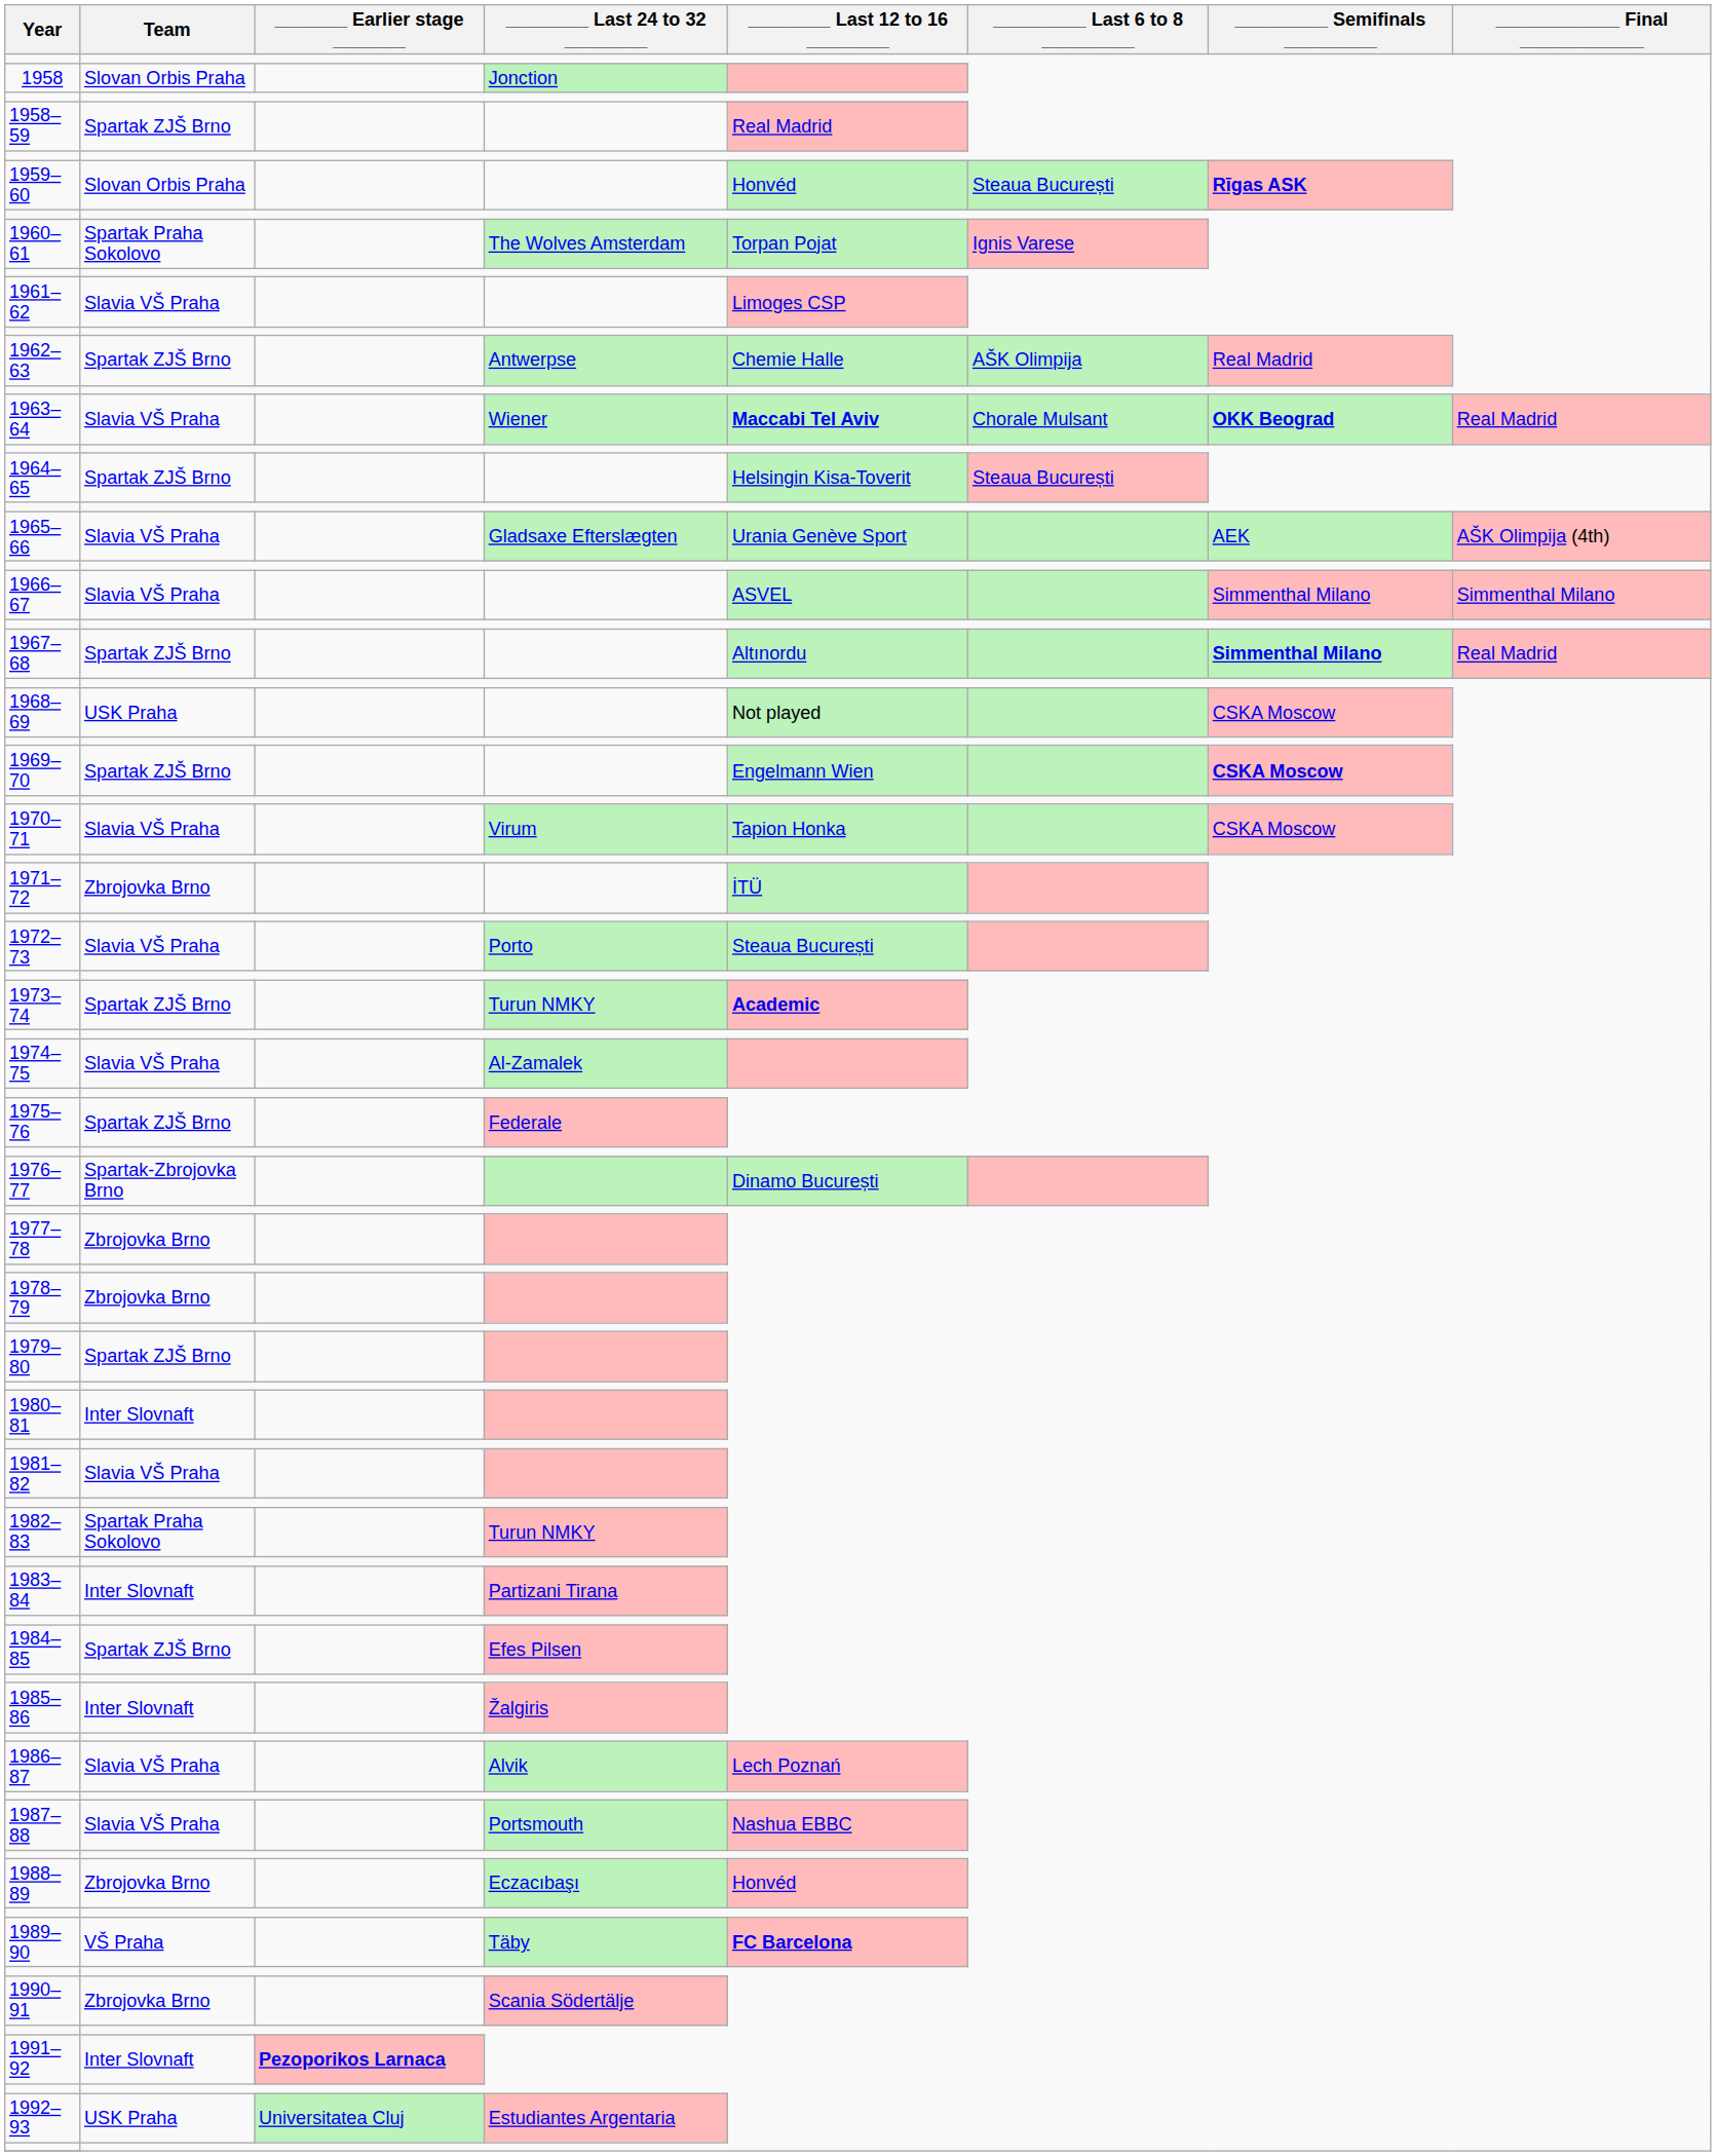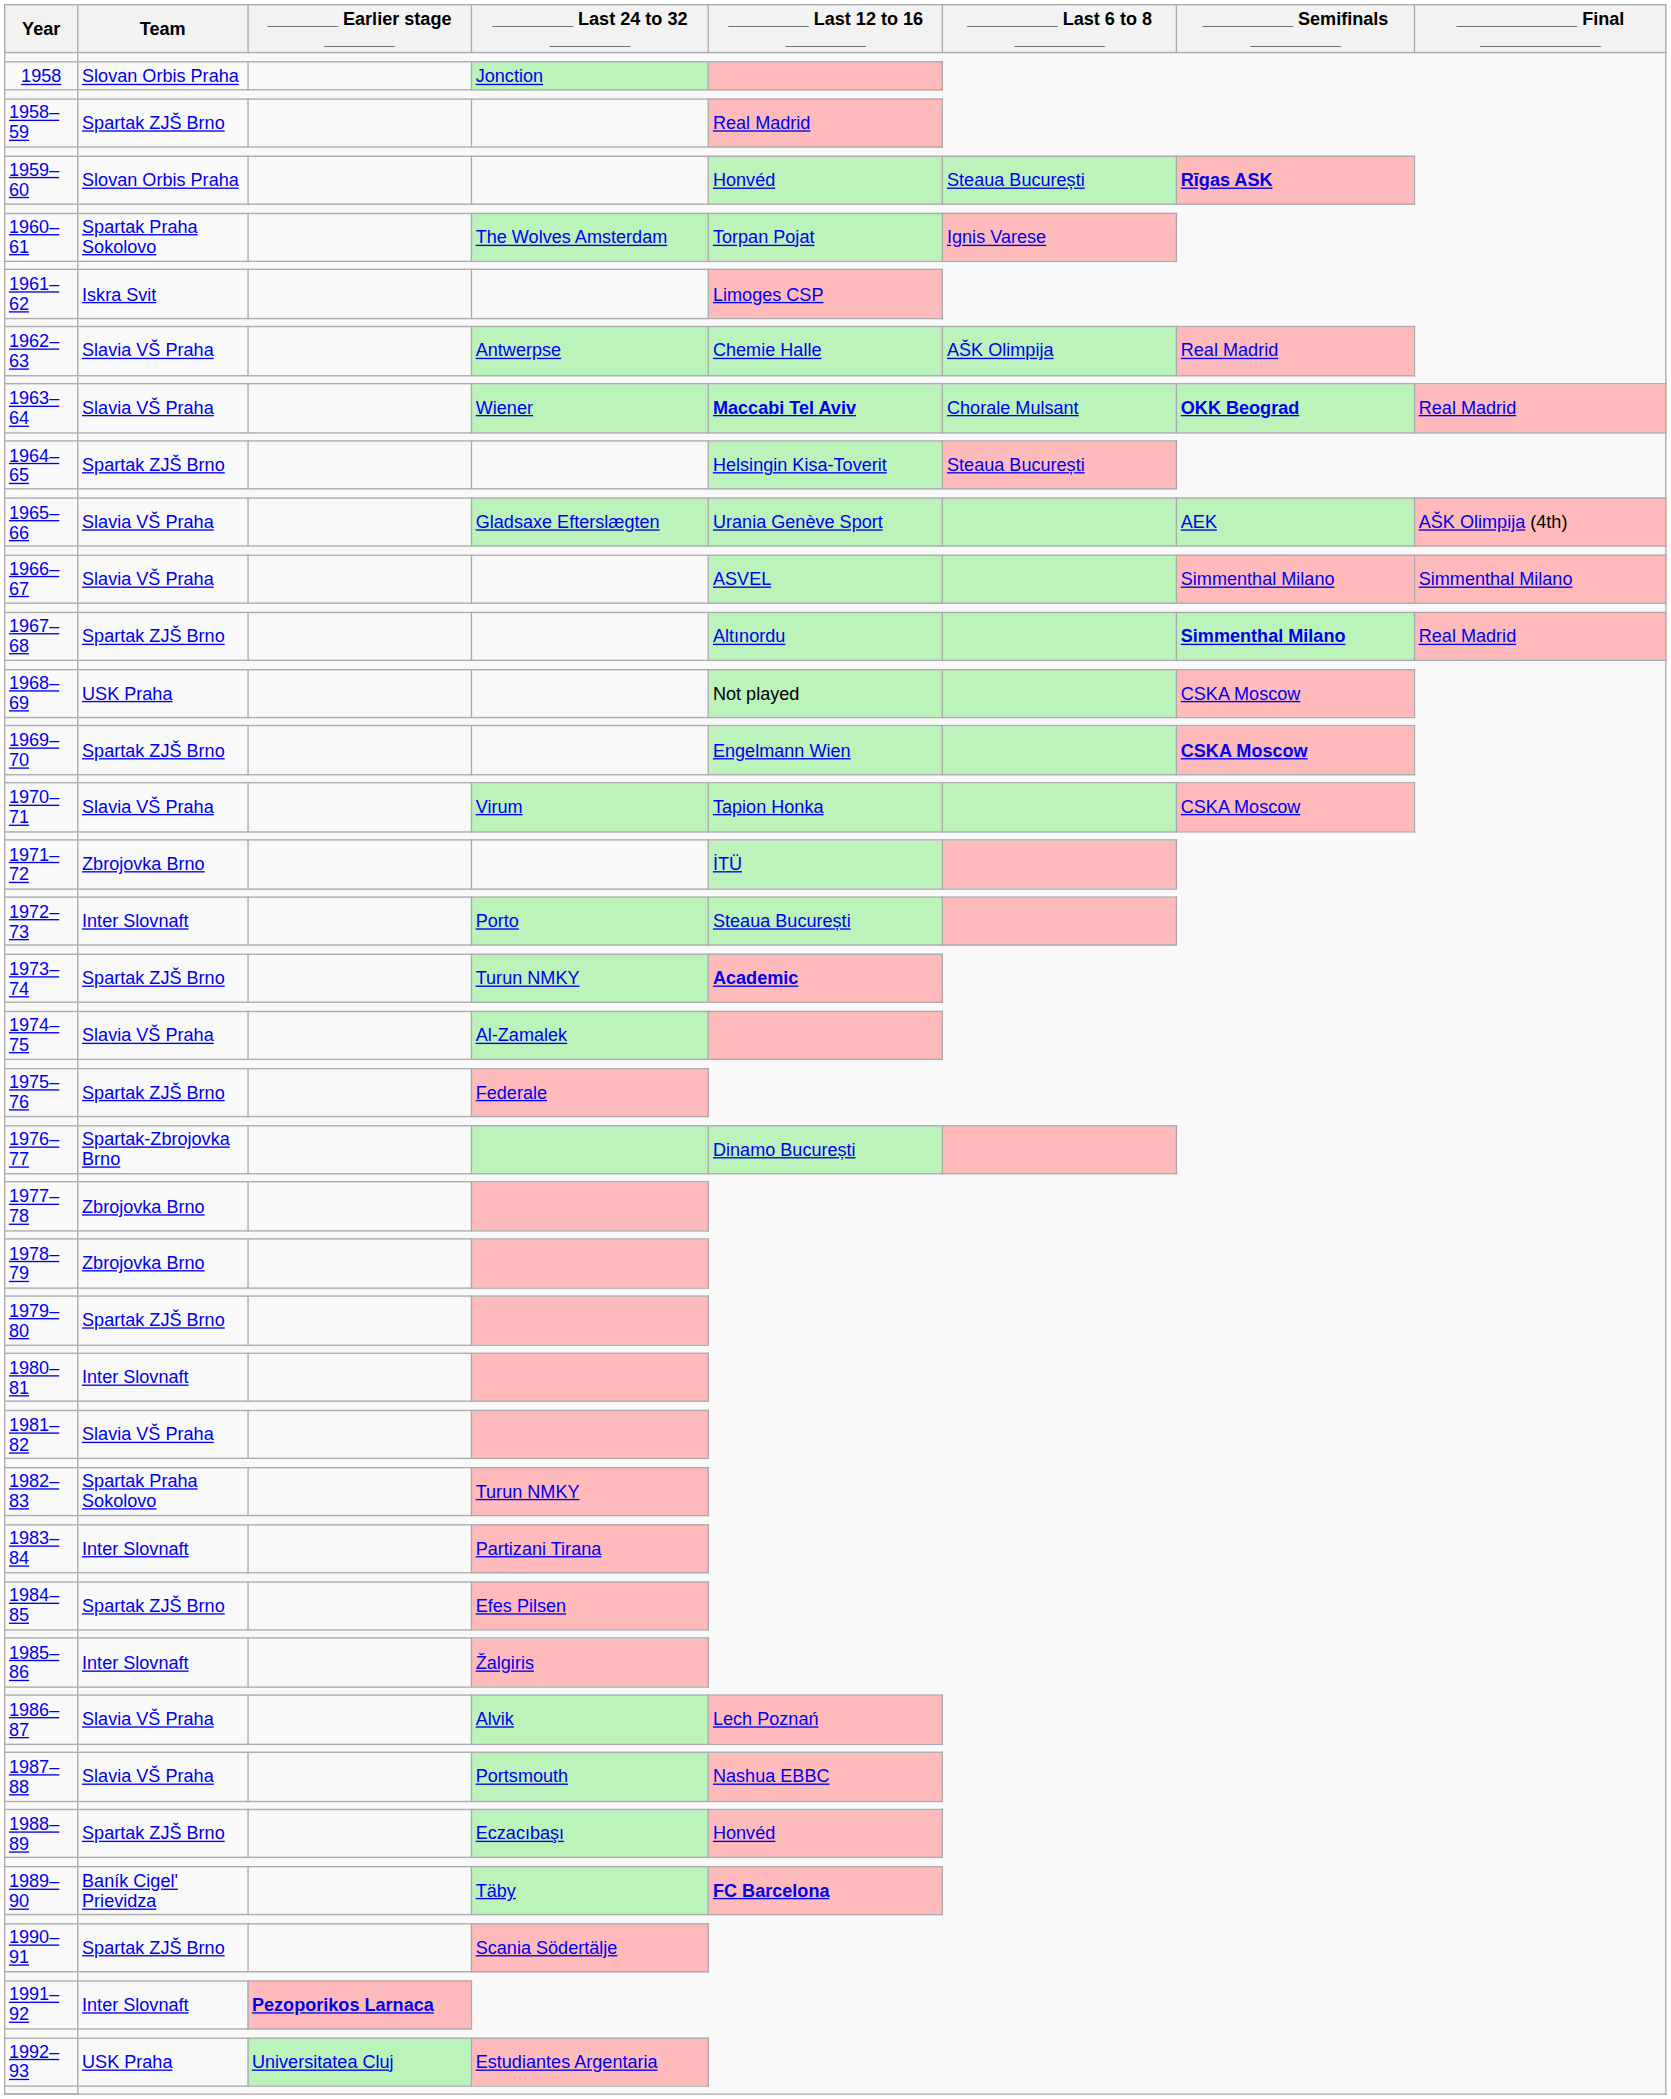 <table class="wikitable" style="font-size:85%">
 <tr>
 <th>Year</th>
 <th>Team</th>
 <th>_______ Earlier stage _______</th>
 <th>________ Last 24 to 32 ________</th>
 <th>________ Last 12 to 16 ________</th>
 <th>_________ Last 6 to 8 _________</th>
 <th>_________ Semifinals _________</th>
 <th>____________ Final ____________</th>
 </tr>
 <tr>
 <td></td>
 </tr>
 <tr>
 <td style="text-align:center;"><a href='#'>1958</a></td>
 <td><a href='#'>Slovan Orbis Praha</a></td>
 <td></td>
 <td bgcolor=#BBF3BB> <a href='#'>Jonction</a></td>
 <td bgcolor=#FFBBBB></td>
 </tr>
 <tr>
 <td></td>
 </tr>
 <tr>
 <td><a href='#'>1958–59</a></td>
 <td><a href='#'>Spartak ZJŠ Brno</a></td>
 <td></td>
 <td></td>
 <td bgcolor=#FFBBBB> <a href='#'>Real Madrid</a></td>
 </tr>
 <tr>
 <td></td>
 </tr>
 <tr>
 <td><a href='#'>1959–60</a></td>
 <td><a href='#'>Slovan Orbis Praha</a></td>
 <td></td>
 <td></td>
 <td bgcolor=#BBF3BB> <a href='#'>Honvéd</a></td>
 <td bgcolor=#BBF3BB> <a href='#'>Steaua București</a></td>
 <td bgcolor=#FFBBBB><strong> <a href='#'>Rīgas ASK</a></strong></td>
 </tr>
 <tr>
 <td></td>
 </tr>
 <tr>
 <td><a href='#'>1960–61</a></td>
 <td><a href='#'>Spartak Praha Sokolovo</a></td>
 <td></td>
 <td bgcolor=#BBF3BB> <a href='#'>The Wolves Amsterdam</a></td>
 <td bgcolor=#BBF3BB> <a href='#'>Torpan Pojat</a></td>
 <td bgcolor=#FFBBBB> <a href='#'>Ignis Varese</a></td>
 </tr>
 <tr>
 <td></td>
 </tr>
 <tr>
 <td><a href='#'>1961–62</a></td>
-<td><a href='#'>Slavia VŠ Praha</a></td>
+<td><a href='#'>Iskra Svit</a></td>
 <td></td>
 <td></td>
 <td bgcolor=#FFBBBB> <a href='#'>Limoges CSP</a></td>
 </tr>
 <tr>
 <td></td>
 </tr>
 <tr>
 <td><a href='#'>1962–63</a></td>
-<td><a href='#'>Spartak ZJŠ Brno</a></td>
+<td><a href='#'>Slavia VŠ Praha</a></td>
 <td></td>
 <td bgcolor=#BBF3BB> <a href='#'>Antwerpse</a></td>
 <td bgcolor=#BBF3BB> <a href='#'>Chemie Halle</a></td>
 <td bgcolor=#BBF3BB> <a href='#'>AŠK Olimpija</a></td>
 <td bgcolor=#FFBBBB> <a href='#'>Real Madrid</a></td>
 </tr>
 <tr>
 <td></td>
 </tr>
 <tr>
 <td><a href='#'>1963–64</a></td>
 <td><a href='#'>Slavia VŠ Praha</a></td>
 <td></td>
 <td bgcolor=#BBF3BB> <a href='#'>Wiener</a></td>
 <td bgcolor=#BBF3BB><strong> <a href='#'>Maccabi Tel Aviv</a></strong></td>
 <td bgcolor=#BBF3BB> <a href='#'>Chorale Mulsant</a></td>
 <td bgcolor=#BBF3BB><strong> <a href='#'>OKK Beograd</a></strong></td>
 <td bgcolor=#FFBBBB> <a href='#'>Real Madrid</a> </td>
 </tr>
 <tr>
 <td></td>
 </tr>
 <tr>
 <td><a href='#'>1964–65</a></td>
 <td><a href='#'>Spartak ZJŠ Brno</a></td>
 <td></td>
 <td></td>
 <td bgcolor=#BBF3BB> <a href='#'>Helsingin Kisa-Toverit</a></td>
 <td bgcolor=#FFBBBB> <a href='#'>Steaua București</a></td>
 </tr>
 <tr>
 <td></td>
 </tr>
 <tr>
 <td><a href='#'>1965–66</a></td>
 <td><a href='#'>Slavia VŠ Praha</a></td>
 <td></td>
 <td bgcolor=#BBF3BB> <a href='#'>Gladsaxe Efterslægten</a></td>
 <td bgcolor=#BBF3BB> <a href='#'>Urania Genève Sport</a></td>
 <td bgcolor=#BBF3BB></td>
 <td bgcolor=#BBF3BB> <a href='#'>AEK</a></td>
 <td bgcolor=#FFBBBB> <a href='#'>AŠK Olimpija</a> (4th)</td>
 </tr>
 <tr>
 <td></td>
 </tr>
 <tr>
 <td><a href='#'>1966–67</a></td>
 <td><a href='#'>Slavia VŠ Praha</a></td>
 <td></td>
 <td></td>
 <td bgcolor=#BBF3BB> <a href='#'>ASVEL</a></td>
 <td bgcolor=#BBF3BB></td>
 <td bgcolor=#FFBBBB> <a href='#'>Simmenthal Milano</a></td>
 <td bgcolor=#FFBBBB> <a href='#'>Simmenthal Milano</a> </td>
 </tr>
 <tr>
 <td></td>
 </tr>
 <tr>
 <td><a href='#'>1967–68</a></td>
 <td><a href='#'>Spartak ZJŠ Brno</a></td>
 <td></td>
 <td></td>
 <td bgcolor=#BBF3BB> <a href='#'>Altınordu</a></td>
 <td bgcolor=#BBF3BB></td>
 <td bgcolor=#BBF3BB><strong> <a href='#'>Simmenthal Milano</a></strong></td>
 <td bgcolor=#FFBBBB> <a href='#'>Real Madrid</a> </td>
 </tr>
 <tr>
 <td></td>
 </tr>
 <tr>
 <td><a href='#'>1968–69</a></td>
 <td><a href='#'>USK Praha</a></td>
 <td></td>
 <td></td>
 <td bgcolor=#BBF3BB>Not played</td>
 <td bgcolor=#BBF3BB></td>
 <td bgcolor=#FFBBBB> <a href='#'>CSKA Moscow</a></td>
 </tr>
 <tr>
 <td></td>
 </tr>
 <tr>
 <td><a href='#'>1969–70</a></td>
 <td><a href='#'>Spartak ZJŠ Brno</a></td>
 <td></td>
 <td></td>
 <td bgcolor=#BBF3BB> <a href='#'>Engelmann Wien</a></td>
 <td bgcolor=#BBF3BB></td>
 <td bgcolor=#FFBBBB><strong> <a href='#'>CSKA Moscow</a></strong></td>
 </tr>
 <tr>
 <td></td>
 </tr>
 <tr>
 <td><a href='#'>1970–71</a></td>
 <td><a href='#'>Slavia VŠ Praha</a></td>
 <td></td>
 <td bgcolor=#BBF3BB> <a href='#'>Virum</a></td>
 <td bgcolor=#BBF3BB> <a href='#'>Tapion Honka</a></td>
 <td bgcolor=#BBF3BB></td>
 <td bgcolor=#FFBBBB> <a href='#'>CSKA Moscow</a></td>
 </tr>
 <tr>
 <td></td>
 </tr>
 <tr>
 <td><a href='#'>1971–72</a></td>
 <td><a href='#'>Zbrojovka Brno</a></td>
 <td></td>
 <td></td>
 <td bgcolor=#BBF3BB> <a href='#'>İTÜ</a></td>
 <td bgcolor=#FFBBBB></td>
 </tr>
 <tr>
 <td></td>
 </tr>
 <tr>
 <td><a href='#'>1972–73</a></td>
-<td><a href='#'>Slavia VŠ Praha</a></td>
+<td><a href='#'>Inter Slovnaft</a></td>
 <td></td>
 <td bgcolor=#BBF3BB> <a href='#'>Porto</a></td>
 <td bgcolor=#BBF3BB> <a href='#'>Steaua București</a></td>
 <td bgcolor=#FFBBBB></td>
 </tr>
 <tr>
 <td></td>
 </tr>
 <tr>
 <td><a href='#'>1973–74</a></td>
 <td><a href='#'>Spartak ZJŠ Brno</a></td>
 <td></td>
 <td bgcolor=#BBF3BB> <a href='#'>Turun NMKY</a></td>
 <td bgcolor=#FFBBBB><strong> <a href='#'>Academic</a></strong></td>
 </tr>
 <tr>
 <td></td>
 </tr>
 <tr>
 <td><a href='#'>1974–75</a></td>
 <td><a href='#'>Slavia VŠ Praha</a></td>
 <td></td>
 <td bgcolor=#BBF3BB> <a href='#'>Al-Zamalek</a></td>
 <td bgcolor=#FFBBBB></td>
 </tr>
 <tr>
 <td></td>
 </tr>
 <tr>
 <td><a href='#'>1975–76</a></td>
 <td><a href='#'>Spartak ZJŠ Brno</a></td>
 <td></td>
 <td bgcolor=#FFBBBB> <a href='#'>Federale</a></td>
 </tr>
 <tr>
 <td></td>
 </tr>
 <tr>
 <td><a href='#'>1976–77</a></td>
 <td><a href='#'>Spartak-Zbrojovka Brno</a></td>
 <td></td>
 <td bgcolor=#BBF3BB></td>
 <td bgcolor=#BBF3BB> <a href='#'>Dinamo București</a></td>
 <td bgcolor=#FFBBBB></td>
 </tr>
 <tr>
 <td></td>
 </tr>
 <tr>
 <td><a href='#'>1977–78</a></td>
 <td><a href='#'>Zbrojovka Brno</a></td>
 <td></td>
 <td bgcolor=#FFBBBB></td>
 </tr>
 <tr>
 <td></td>
 </tr>
 <tr>
 <td><a href='#'>1978–79</a></td>
 <td><a href='#'>Zbrojovka Brno</a></td>
 <td></td>
 <td bgcolor=#FFBBBB></td>
 </tr>
 <tr>
 <td></td>
 </tr>
 <tr>
 <td><a href='#'>1979–80</a></td>
 <td><a href='#'>Spartak ZJŠ Brno</a></td>
 <td></td>
 <td bgcolor=#FFBBBB></td>
 </tr>
 <tr>
 <td></td>
 </tr>
 <tr>
 <td><a href='#'>1980–81</a></td>
 <td><a href='#'>Inter Slovnaft</a></td>
 <td></td>
 <td bgcolor=#FFBBBB></td>
 </tr>
 <tr>
 <td></td>
 </tr>
 <tr>
 <td><a href='#'>1981–82</a></td>
 <td><a href='#'>Slavia VŠ Praha</a></td>
 <td></td>
 <td bgcolor=#FFBBBB></td>
 </tr>
 <tr>
 <td></td>
 </tr>
 <tr>
 <td><a href='#'>1982–83</a></td>
 <td><a href='#'>Spartak Praha Sokolovo</a></td>
 <td></td>
 <td bgcolor=#FFBBBB> <a href='#'>Turun NMKY</a></td>
 </tr>
 <tr>
 <td></td>
 </tr>
 <tr>
 <td><a href='#'>1983–84</a></td>
 <td><a href='#'>Inter Slovnaft</a></td>
 <td></td>
 <td bgcolor=#FFBBBB> <a href='#'>Partizani Tirana</a></td>
 </tr>
 <tr>
 <td></td>
 </tr>
 <tr>
 <td><a href='#'>1984–85</a></td>
 <td><a href='#'>Spartak ZJŠ Brno</a></td>
 <td></td>
 <td bgcolor=#FFBBBB> <a href='#'>Efes Pilsen</a></td>
 </tr>
 <tr>
 <td></td>
 </tr>
 <tr>
 <td><a href='#'>1985–86</a></td>
 <td><a href='#'>Inter Slovnaft</a></td>
 <td></td>
 <td bgcolor=#FFBBBB> <a href='#'>Žalgiris</a></td>
 </tr>
 <tr>
 <td></td>
 </tr>
 <tr>
 <td><a href='#'>1986–87</a></td>
 <td><a href='#'>Slavia VŠ Praha</a></td>
 <td></td>
 <td bgcolor=#BBF3BB> <a href='#'>Alvik</a></td>
 <td bgcolor=#FFBBBB> <a href='#'>Lech Poznań</a></td>
 </tr>
 <tr>
 <td></td>
 </tr>
 <tr>
 <td><a href='#'>1987–88</a></td>
 <td><a href='#'>Slavia VŠ Praha</a></td>
 <td></td>
 <td bgcolor=#BBF3BB> <a href='#'>Portsmouth</a></td>
 <td bgcolor=#FFBBBB> <a href='#'>Nashua EBBC</a></td>
 </tr>
 <tr>
 <td></td>
 </tr>
 <tr>
 <td><a href='#'>1988–89</a></td>
-<td><a href='#'>Zbrojovka Brno</a></td>
+<td><a href='#'>Spartak ZJŠ Brno</a></td>
 <td></td>
 <td bgcolor=#BBF3BB> <a href='#'>Eczacıbaşı</a></td>
 <td bgcolor=#FFBBBB> <a href='#'>Honvéd</a></td>
 </tr>
 <tr>
 <td></td>
 </tr>
 <tr>
 <td><a href='#'>1989–90</a></td>
-<td><a href='#'>VŠ Praha</a></td>
+<td><a href='#'>Baník Cigel' Prievidza</a></td>
 <td></td>
 <td bgcolor=#BBF3BB> <a href='#'>Täby</a></td>
 <td bgcolor=#FFBBBB><strong> <a href='#'>FC Barcelona</a></strong></td>
 </tr>
 <tr>
 <td></td>
 </tr>
 <tr>
 <td><a href='#'>1990–91</a></td>
-<td><a href='#'>Zbrojovka Brno</a></td>
+<td><a href='#'>Spartak ZJŠ Brno</a></td>
 <td></td>
 <td bgcolor=#FFBBBB> <a href='#'>Scania Södertälje</a></td>
 </tr>
 <tr>
 <td></td>
 </tr>
 <tr>
 <td><a href='#'>1991–92</a></td>
 <td><a href='#'>Inter Slovnaft</a></td>
 <td bgcolor=#FFBBBB><strong> <a href='#'>Pezoporikos Larnaca</a></strong></td>
 </tr>
 <tr>
 <td></td>
 </tr>
 <tr>
 <td><a href='#'>1992–93</a></td>
 <td><a href='#'>USK Praha</a></td>
 <td bgcolor=#BBF3BB> <a href='#'>Universitatea Cluj</a></td>
 <td bgcolor=#FFBBBB> <a href='#'>Estudiantes Argentaria</a></td>
 </tr>
 <tr>
 <td></td>
 </tr>
 <tr>
 </tr>
 </table>
